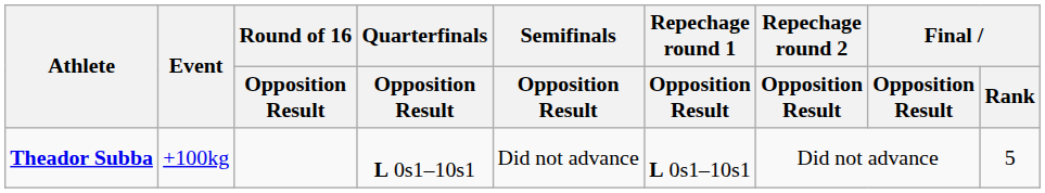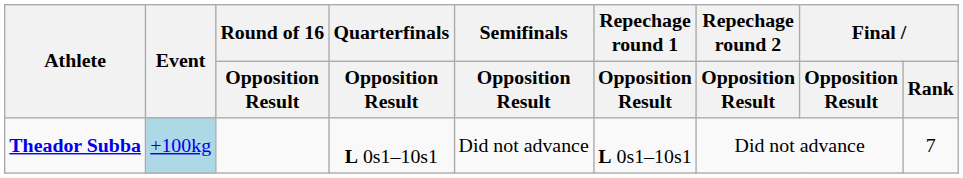 <table class= wikitable style="font-size:90%">
 <tr>
 <th rowspan="2">Athlete</th>
 <th rowspan="2">Event</th>
 <th>Round of 16</th>
 <th>Quarterfinals</th>
 <th>Semifinals</th>
 <th>Repechage <br>round 1</th>
 <th>Repechage <br>round 2</th>
 <th colspan="2">Final / </th>
 </tr>
 <tr>
 <th>Opposition<br>Result</th>
 <th>Opposition<br>Result</th>
 <th>Opposition<br>Result</th>
 <th>Opposition<br>Result</th>
 <th>Opposition<br>Result</th>
 <th>Opposition<br>Result</th>
 <th>Rank</th>
 </tr>
 <tr align=center>
 <td align=left><strong><a href='#'>Theador Subba</a></strong></td>
-<td align=left><a href='#'>+100kg</a></td>
+<td align=left style="background: lightblue;"><a href='#'>+100kg</a></td>
 <td></td>
 <td><br><strong>L</strong> 0s1–10s1 </td>
 <td>Did not advance</td>
 <td><br><strong>L</strong> 0s1–10s1 </td>
 <td colspan="2">Did not advance</td>
-<td>5</td>
+<td>7</td>
 </tr>
 </table>
